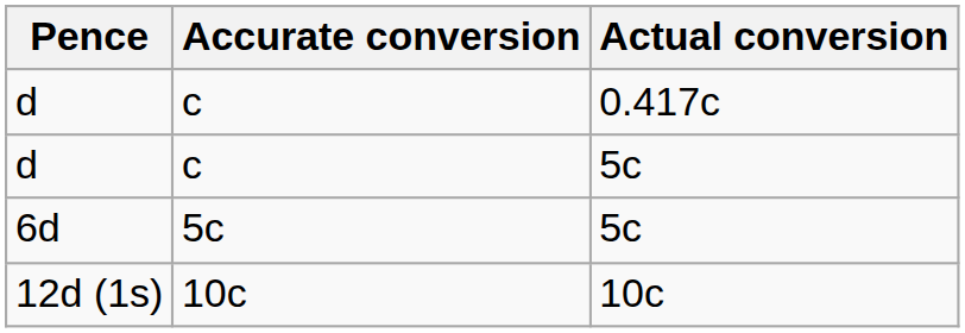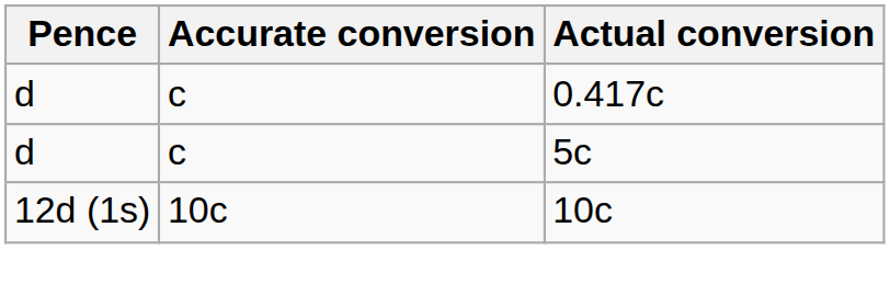 <table class="wikitable">
 <tr>
 <th>Pence</th>
 <th>Accurate conversion</th>
 <th>Actual conversion</th>
 </tr>
 <tr>
 <td>d</td>
 <td>c</td>
 <td>0.417c</td>
 </tr>
 <tr>
 <td>d</td>
 <td>c</td>
 <td>5c</td>
 </tr>
 <tr>
-<td>6d</td>
-<td>5c</td>
-<td>5c</td>
-</tr>
-<tr>
 <td>12d (1s)</td>
 <td>10c</td>
 <td>10c</td>
 </tr>
 </table>
